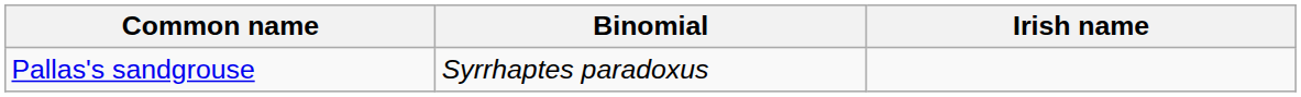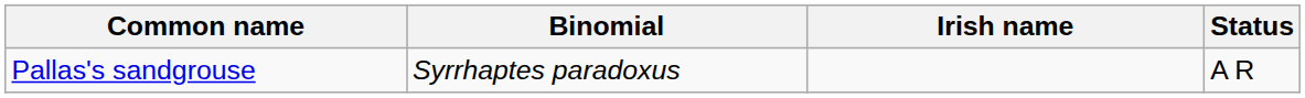 <table width=60% class="wikitable">
 <tr>
 <th width=32%>Common name</th>
 <th width=32%>Binomial</th>
 <th width=32%>Irish name</th>
+<th width=4%>Status</th>
 </tr>
 <tr>
 <td><a href='#'>Pallas's sandgrouse</a></td>
 <td><em>Syrrhaptes paradoxus</em></td>
 <td></td>
+<td>A R</td>
 </tr>
 </table>
